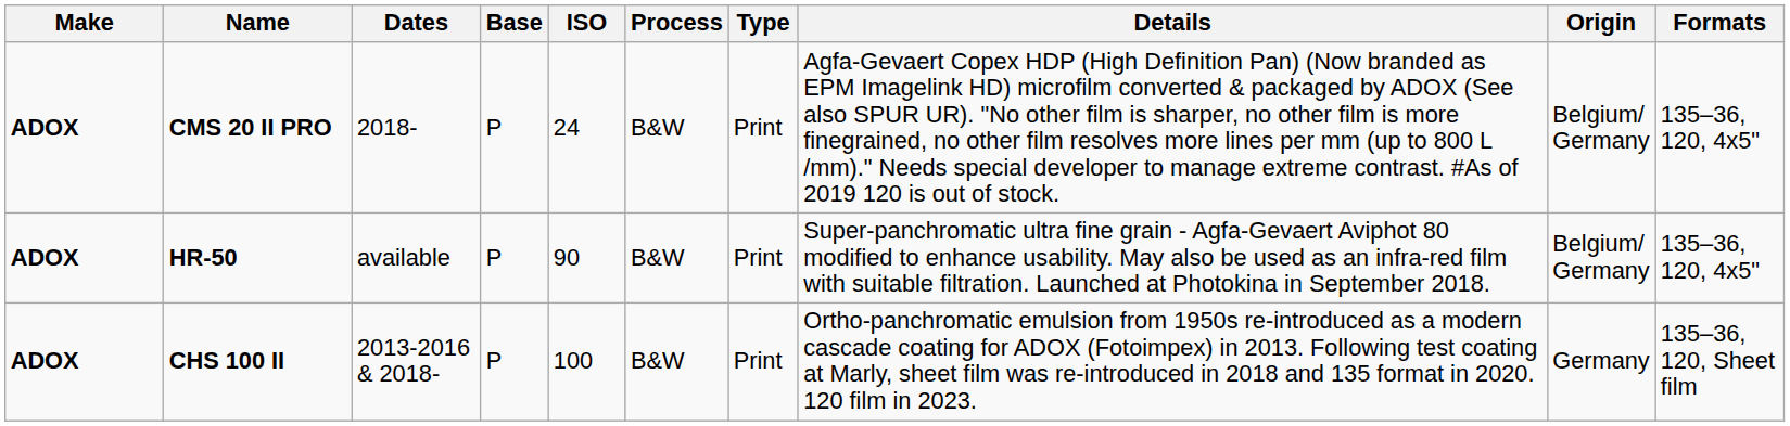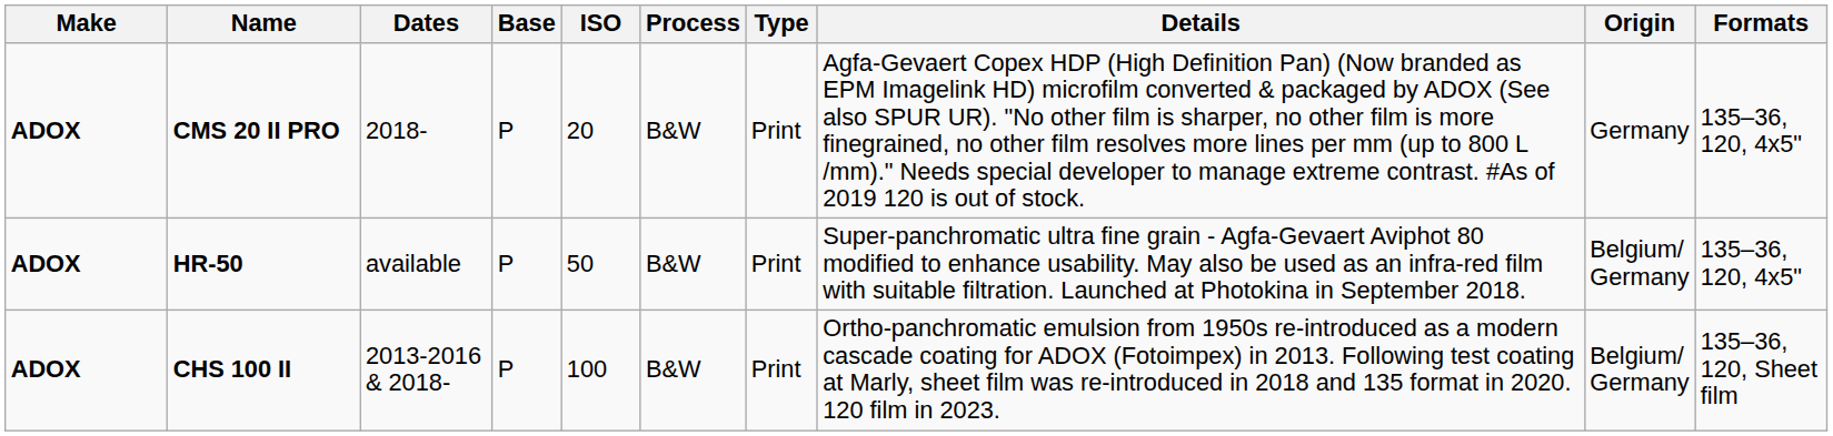 <table class="wikitable">
 <tr>
 <th scope="col" style="width: 100px;">Make</th>
 <th scope="col" style="width: 120px;">Name</th>
 <th scope="col" style="width: 80px;">Dates</th>
 <th scope="col" style="width: 30px;">Base</th>
 <th scope="col" style="width: 45px;">ISO</th>
 <th scope="col" style="width: 40px;">Process</th>
 <th scope="col" style="width: 40px;">Type</th>
 <th scope="col" style="width: 500px;">Details</th>
 <th scope="col" style="width: 60px;">Origin</th>
 <th scope="col" style="width: 80px;">Formats</th>
 </tr>
 <tr>
 <td><strong>ADOX</strong></td>
 <td><strong>CMS 20 II PRO</strong></td>
 <td>2018-</td>
 <td>P</td>
-<td>24</td>
+<td>20</td>
 <td>B&W</td>
 <td>Print</td>
 <td>Agfa-Gevaert Copex HDP (High Definition Pan) (Now branded as EPM Imagelink HD)  microfilm converted & packaged by ADOX (See also SPUR UR). "No other film is sharper, no other film is more finegrained, no other film resolves more lines per mm (up to 800 L /mm)." Needs special developer to manage extreme contrast. #As of 2019 120 is out of stock.</td>
-<td>Belgium/ Germany</td>
+<td>Germany</td>
 <td>135–36, 120, 4x5"</td>
 </tr>
 <tr>
 <td><strong>ADOX</strong></td>
 <td><strong>HR-50</strong></td>
 <td>available</td>
 <td>P</td>
-<td>90</td>
+<td>50</td>
 <td>B&W</td>
 <td>Print</td>
 <td>Super-panchromatic ultra fine grain - Agfa-Gevaert Aviphot 80 modified to enhance usability. May also be used as an infra-red film with suitable filtration. Launched at Photokina in September 2018.</td>
 <td>Belgium/ Germany</td>
 <td>135–36, 120, 4x5"</td>
 </tr>
 <tr>
 <td><strong>ADOX</strong></td>
 <td><strong>CHS 100 II</strong></td>
 <td>2013-2016 & 2018-</td>
 <td>P</td>
 <td>100</td>
 <td>B&W</td>
 <td>Print</td>
 <td>Ortho-panchromatic emulsion from 1950s re-introduced as a modern cascade coating for ADOX (Fotoimpex) in 2013. Following test coating at Marly, sheet film was re-introduced in 2018 and 135 format in 2020. 120 film in 2023.</td>
-<td>Germany</td>
+<td>Belgium/ Germany</td>
 <td>135–36, 120, Sheet film</td>
 </tr>
 </table>
